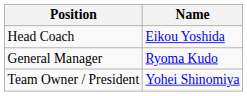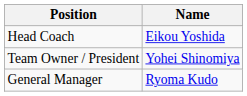 <table class="wikitable">
 <tr>
 <th>Position</th>
 <th>Name</th>
 </tr>
 <tr>
 <td>Head Coach</td>
 <td><a href='#'>Eikou Yoshida</a></td>
 </tr>
 <tr>
+<td>Team Owner / President</td>
+<td><a href='#'>Yohei Shinomiya</a></td>
+</tr>
+<tr>
 <td>General Manager</td>
 <td><a href='#'>Ryoma Kudo</a></td>
 </tr>
-<tr>
-<td>Team Owner / President</td>
-<td><a href='#'>Yohei Shinomiya</a></td>
-</tr>
 </table>
